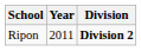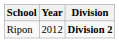 <table class="wikitable">
 <tr>
 <th>School</th>
 <th>Year</th>
 <th>Division</th>
 </tr>
 <tr>
 <td>Ripon</td>
-<td>2011</td>
+<td>2012</td>
 <td><strong>Division 2</strong></td>
 </tr>
 </table>
